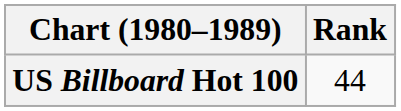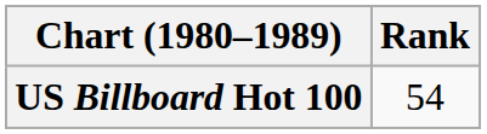 <table class="wikitable plainrowheaders">
 <tr>
 <th>Chart (1980–1989)</th>
 <th>Rank</th>
 </tr>
 <tr>
 <th scope="row">US <em>Billboard</em> Hot 100</th>
-<td style="text-align:center;">44</td>
+<td style="text-align:center;">54</td>
 </tr>
 </table>
